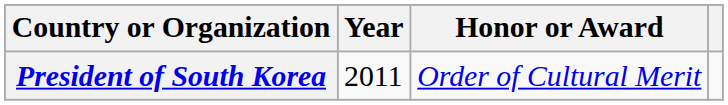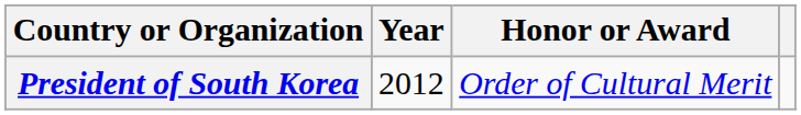 <table class="wikitable plainrowheaders sortable" style="margin-right: 0;">
 <tr>
 <th scope="col">Country or Organization</th>
 <th scope="col">Year</th>
 <th scope="col">Honor or Award</th>
 <th scope="col" class="unsortable"></th>
 </tr>
 <tr>
 <th scope="row"><em><a href='#'>President of South Korea</a></em></th>
-<td>2011</td>
+<td>2012</td>
 <td><em><a href='#'>Order of Cultural Merit</a></em></td>
 <td></td>
 </tr>
 </table>
